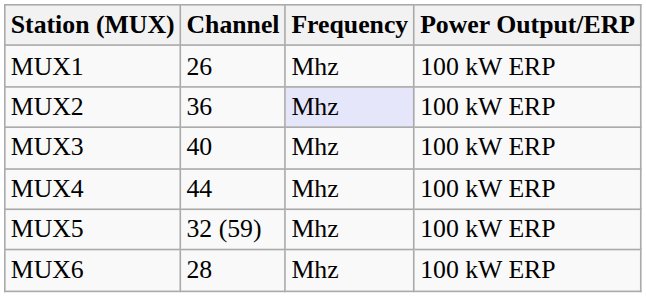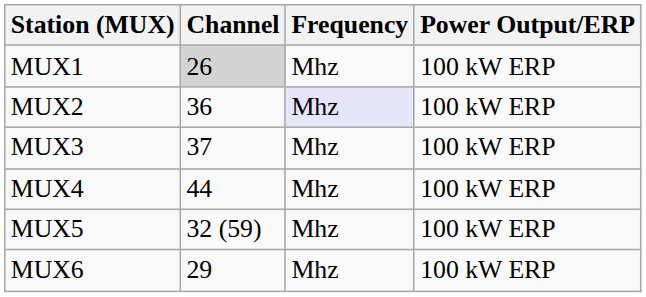 <table class="wikitable">
 <tr>
 <th>Station (MUX)</th>
 <th>Channel</th>
 <th>Frequency</th>
 <th>Power Output/ERP</th>
 </tr>
 <tr>
 <td>MUX1</td>
-<td>26</td>
+<td style="background: lightgrey;">26</td>
 <td>Mhz</td>
 <td>100 kW ERP</td>
 </tr>
 <tr>
 <td>MUX2</td>
 <td>36</td>
 <td style="background: lavender;">Mhz</td>
 <td>100 kW ERP</td>
 </tr>
 <tr>
 <td>MUX3</td>
-<td>40</td>
+<td>37</td>
 <td>Mhz</td>
 <td>100 kW ERP</td>
 </tr>
 <tr>
 <td>MUX4</td>
 <td>44</td>
 <td>Mhz</td>
 <td>100 kW ERP</td>
 </tr>
 <tr>
 <td>MUX5</td>
 <td>32 (59)</td>
 <td>Mhz</td>
 <td>100 kW ERP</td>
 </tr>
 <tr>
 <td>MUX6</td>
-<td>28</td>
+<td>29</td>
 <td>Mhz</td>
 <td>100 kW ERP</td>
 </tr>
 </table>
